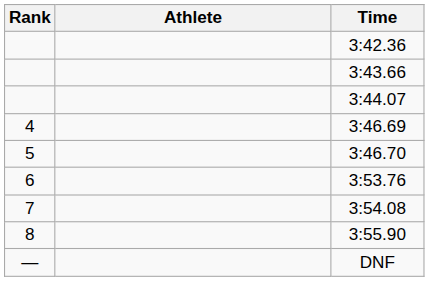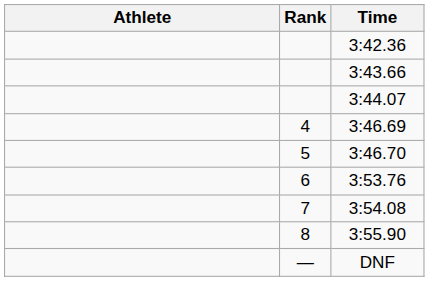 <table class=wikitable style="text-align:center">
 <tr>
+<th width=250>Athlete</th>
 <th width=40>Rank</th>
-<th width=250>Athlete</th>
 <th width=80>Time</th>
 </tr>
 <tr>
+<td align=left></td>
 <td></td>
-<td align=left></td>
 <td>3:42.36</td>
 </tr>
 <tr>
+<td align=left></td>
 <td></td>
-<td align=left></td>
 <td>3:43.66</td>
 </tr>
 <tr>
+<td align=left></td>
 <td></td>
-<td align=left></td>
 <td>3:44.07</td>
 </tr>
 <tr>
+<td align=left></td>
 <td>4</td>
-<td align=left></td>
 <td>3:46.69</td>
 </tr>
 <tr>
+<td align=left></td>
 <td>5</td>
-<td align=left></td>
 <td>3:46.70</td>
 </tr>
 <tr>
+<td align=left></td>
 <td>6</td>
-<td align=left></td>
 <td>3:53.76</td>
 </tr>
 <tr>
+<td align=left></td>
 <td>7</td>
-<td align=left></td>
 <td>3:54.08</td>
 </tr>
 <tr>
+<td align=left></td>
 <td>8</td>
-<td align=left></td>
 <td>3:55.90</td>
 </tr>
 <tr>
+<td align=left></td>
 <td>—</td>
-<td align=left></td>
 <td>DNF</td>
 </tr>
 </table>
